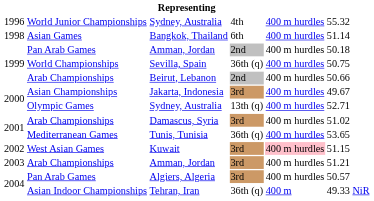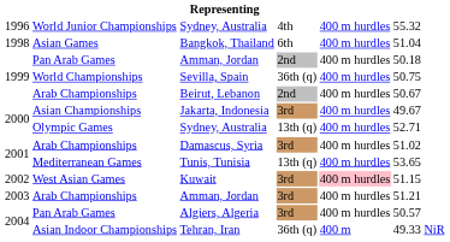 <table>
 <tr>
 <th colspan="6">Representing </th>
 </tr>
 <tr>
 <td>1996</td>
 <td><a href='#'>World Junior Championships</a></td>
 <td><a href='#'>Sydney, Australia</a></td>
 <td>4th</td>
 <td><a href='#'>400 m hurdles</a></td>
 <td>55.32</td>
 </tr>
 <tr>
 <td>1998</td>
 <td><a href='#'>Asian Games</a></td>
 <td><a href='#'>Bangkok, Thailand</a></td>
 <td>6th</td>
 <td><a href='#'>400 m hurdles</a></td>
-<td>51.14</td>
+<td>51.04</td>
 </tr>
 <tr>
 <td rowspan=3>1999</td>
 <td><a href='#'>Pan Arab Games</a></td>
 <td><a href='#'>Amman, Jordan</a></td>
 <td bgcolor=silver>2nd</td>
 <td>400 m hurdles</td>
 <td>50.18</td>
 </tr>
 <tr>
 <td><a href='#'>World Championships</a></td>
 <td><a href='#'>Sevilla, Spain</a></td>
 <td>36th (q)</td>
 <td><a href='#'>400 m hurdles</a></td>
 <td>50.75</td>
 </tr>
 <tr>
 <td><a href='#'>Arab Championships</a></td>
 <td><a href='#'>Beirut, Lebanon</a></td>
 <td bgcolor=silver>2nd</td>
 <td>400 m hurdles</td>
-<td>50.66</td>
+<td>50.67</td>
 </tr>
 <tr>
 <td rowspan=2>2000</td>
 <td><a href='#'>Asian Championships</a></td>
 <td><a href='#'>Jakarta, Indonesia</a></td>
 <td bgcolor=cc9966>3rd</td>
 <td><a href='#'>400 m hurdles</a></td>
 <td>49.67</td>
 </tr>
 <tr>
 <td><a href='#'>Olympic Games</a></td>
 <td><a href='#'>Sydney, Australia</a></td>
 <td>13th (q)</td>
 <td><a href='#'>400 m hurdles</a></td>
 <td>52.71</td>
 </tr>
 <tr>
 <td rowspan=2>2001</td>
 <td><a href='#'>Arab Championships</a></td>
 <td><a href='#'>Damascus, Syria</a></td>
 <td bgcolor=cc9966>3rd</td>
 <td>400 m hurdles</td>
 <td>51.02</td>
 </tr>
 <tr>
 <td><a href='#'>Mediterranean Games</a></td>
 <td><a href='#'>Tunis, Tunisia</a></td>
-<td>36th (q)</td>
+<td>13th (q)</td>
 <td><a href='#'>400 m hurdles</a></td>
 <td>53.65</td>
 </tr>
 <tr>
 <td>2002</td>
 <td><a href='#'>West Asian Games</a></td>
 <td><a href='#'>Kuwait</a></td>
 <td bgcolor=cc9966>3rd</td>
 <td style="background: pink;">400 m hurdles</td>
 <td>51.15</td>
 </tr>
 <tr>
 <td>2003</td>
 <td><a href='#'>Arab Championships</a></td>
 <td><a href='#'>Amman, Jordan</a></td>
 <td bgcolor=cc9966>3rd</td>
 <td>400 m hurdles</td>
 <td>51.21</td>
 </tr>
 <tr>
 <td rowspan=2>2004</td>
 <td><a href='#'>Pan Arab Games</a></td>
 <td><a href='#'>Algiers, Algeria</a></td>
 <td bgcolor=cc9966>3rd</td>
 <td>400 m hurdles</td>
 <td>50.57</td>
 </tr>
 <tr>
 <td><a href='#'>Asian Indoor Championships</a></td>
 <td><a href='#'>Tehran, Iran</a></td>
 <td>36th (q)</td>
 <td><a href='#'>400 m</a></td>
 <td>49.33 <a href='#'>NiR</a></td>
 </tr>
 </table>
